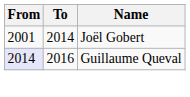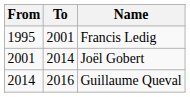 <table class="wikitable">
 <tr>
 <th>From</th>
 <th>To</th>
 <th>Name</th>
 </tr>
 <tr>
+<td>1995</td>
+<td>2001</td>
+<td>Francis Ledig</td>
+</tr>
+<tr>
 <td>2001</td>
 <td>2014</td>
 <td>Joël Gobert</td>
 </tr>
 <tr>
-<td style="background: lavender;">2014</td>
+<td>2014</td>
 <td>2016</td>
 <td>Guillaume Queval</td>
 </tr>
 </table>
